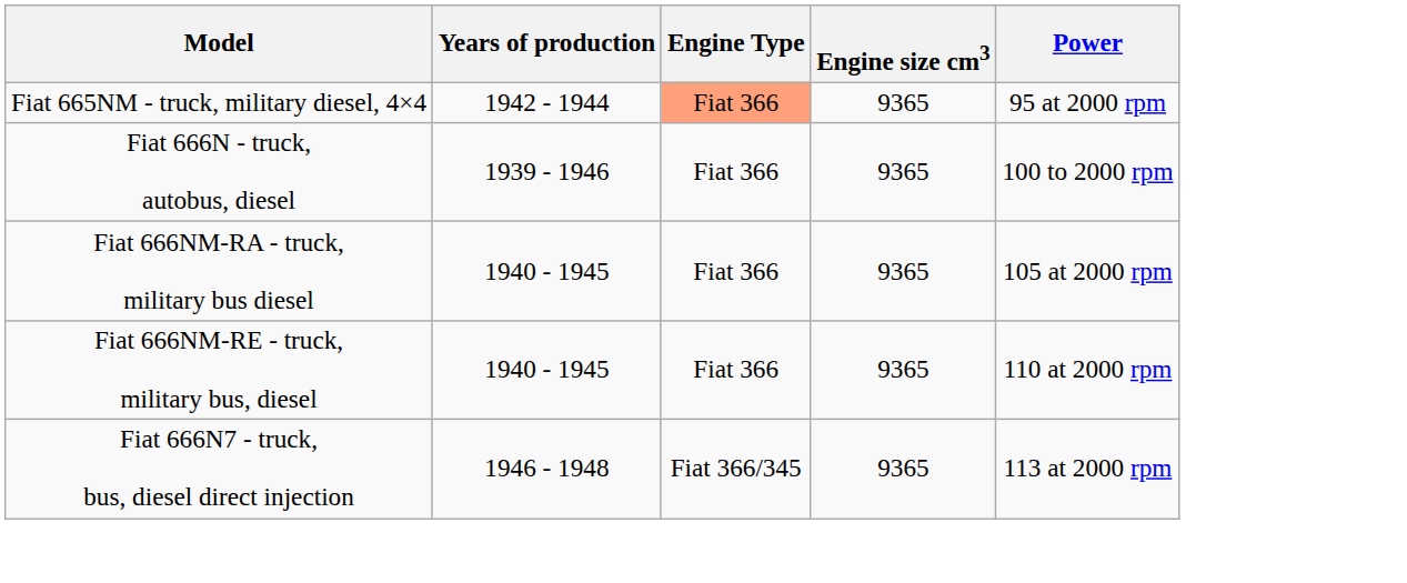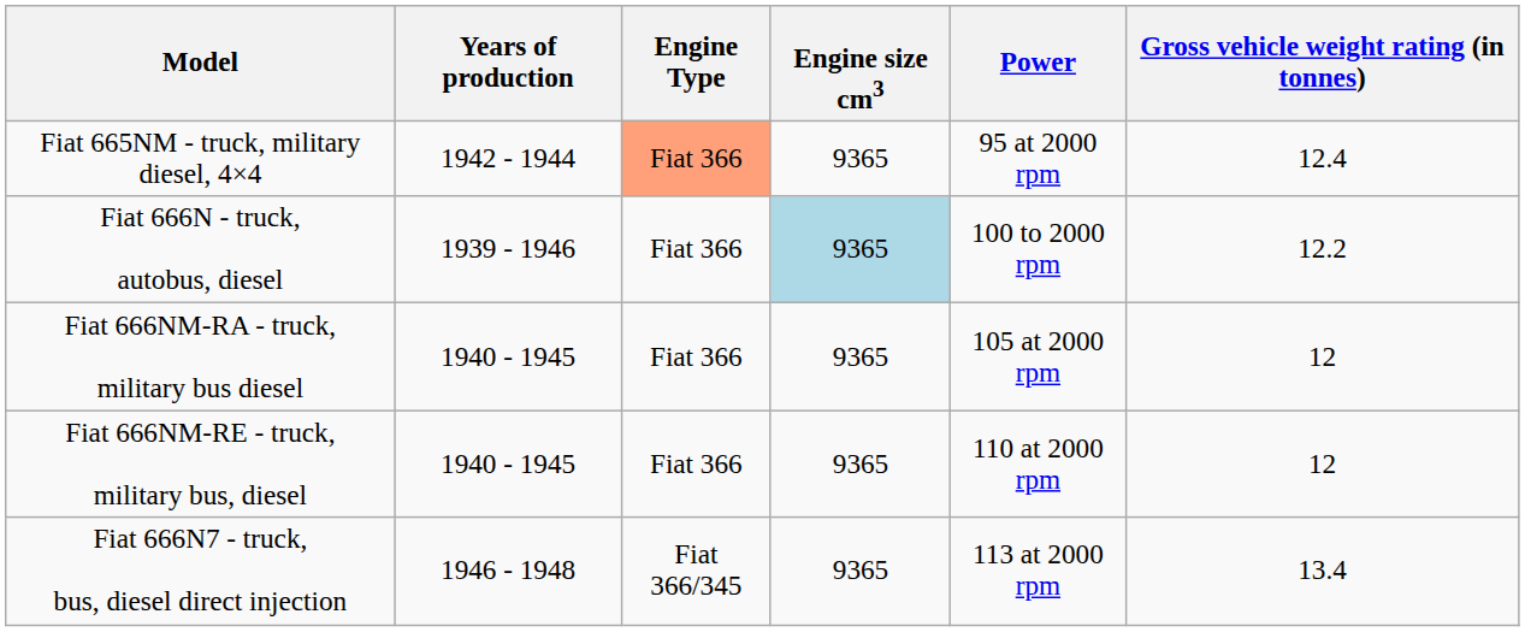 <table class="wikitable" style="text-align: center; margin-bottom: 10px;">
 <tr>
 <th><strong>Model</strong></th>
 <th><strong>Years of production</strong></th>
 <th><strong>Engine Type</strong></th>
 <th><br><strong>Engine size cm<sup>3</sup></strong></th>
 <th><strong><a href='#'>Power</a></strong></th>
+<th><strong><a href='#'>Gross vehicle weight rating</a> (in <a href='#'>tonnes</a>)</strong></th>
 </tr>
 <tr>
 <td>Fiat 665NM - truck, military diesel, 4×4</td>
 <td>1942 -	1944</td>
 <td style="background: lightsalmon;">Fiat 366</td>
 <td>9365</td>
 <td>95 at 2000 <a href='#'>rpm</a></td>
+<td>12.4</td>
 </tr>
 <tr>
 <td>Fiat 666N - truck,<br><br>autobus, diesel</td>
 <td>1939 -	1946</td>
 <td>Fiat 366</td>
-<td>9365</td>
+<td style="background: lightblue;">9365</td>
 <td>100 to 2000 <a href='#'>rpm</a></td>
+<td>12.2</td>
 </tr>
 <tr>
 <td>Fiat 666NM-RA - truck,<br><br>military bus diesel</td>
 <td>1940 -	1945</td>
 <td>Fiat 366</td>
 <td>9365</td>
 <td>105 at 2000 <a href='#'>rpm</a></td>
+<td>12</td>
 </tr>
 <tr>
 <td>Fiat 666NM-RE - truck,<br><br>military bus, diesel</td>
 <td>1940 -	1945</td>
 <td>Fiat 366</td>
 <td>9365</td>
 <td>110 at 2000 <a href='#'>rpm</a></td>
+<td>12</td>
 </tr>
 <tr>
 <td>Fiat 666N7 - truck,<br><br>bus, diesel direct injection</td>
 <td>1946 -	1948</td>
 <td>Fiat 366/345</td>
 <td>9365</td>
 <td>113 at 2000 <a href='#'>rpm</a></td>
+<td>13.4</td>
 </tr>
 </table>
